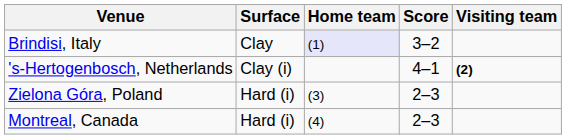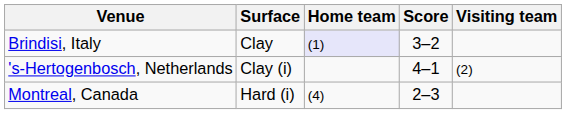 <table class=wikitable style="border:1px solid #AAAAAA;">
 <tr>
 <th>Venue</th>
 <th>Surface</th>
 <th>Home team</th>
 <th>Score</th>
 <th>Visiting team</th>
 </tr>
 <tr>
 <td><a href='#'>Brindisi</a>, Italy</td>
 <td>Clay</td>
 <td style="background: lavender;"><strong></strong> <small> (1) </small></td>
 <td align=center>3–2</td>
 <td></td>
 </tr>
 <tr>
 <td><a href='#'>'s-Hertogenbosch</a>, Netherlands</td>
 <td>Clay (i)</td>
 <td><strong></strong></td>
 <td align=center>4–1</td>
-<td><strong> <small> (2) </small></strong></td>
-</tr>
-<tr>
-<td><a href='#'>Zielona Góra</a>, Poland</td>
-<td>Hard (i)</td>
-<td> <small> (3) </small></td>
-<td align=center>2–3</td>
-<td><strong></strong></td>
+<td> <small> (2) </small></td>
 </tr>
 <tr>
 <td><a href='#'>Montreal</a>, Canada</td>
 <td>Hard (i)</td>
 <td> <small> (4) </small></td>
 <td align=center>2–3</td>
 <td><strong></strong></td>
 </tr>
 </table>
